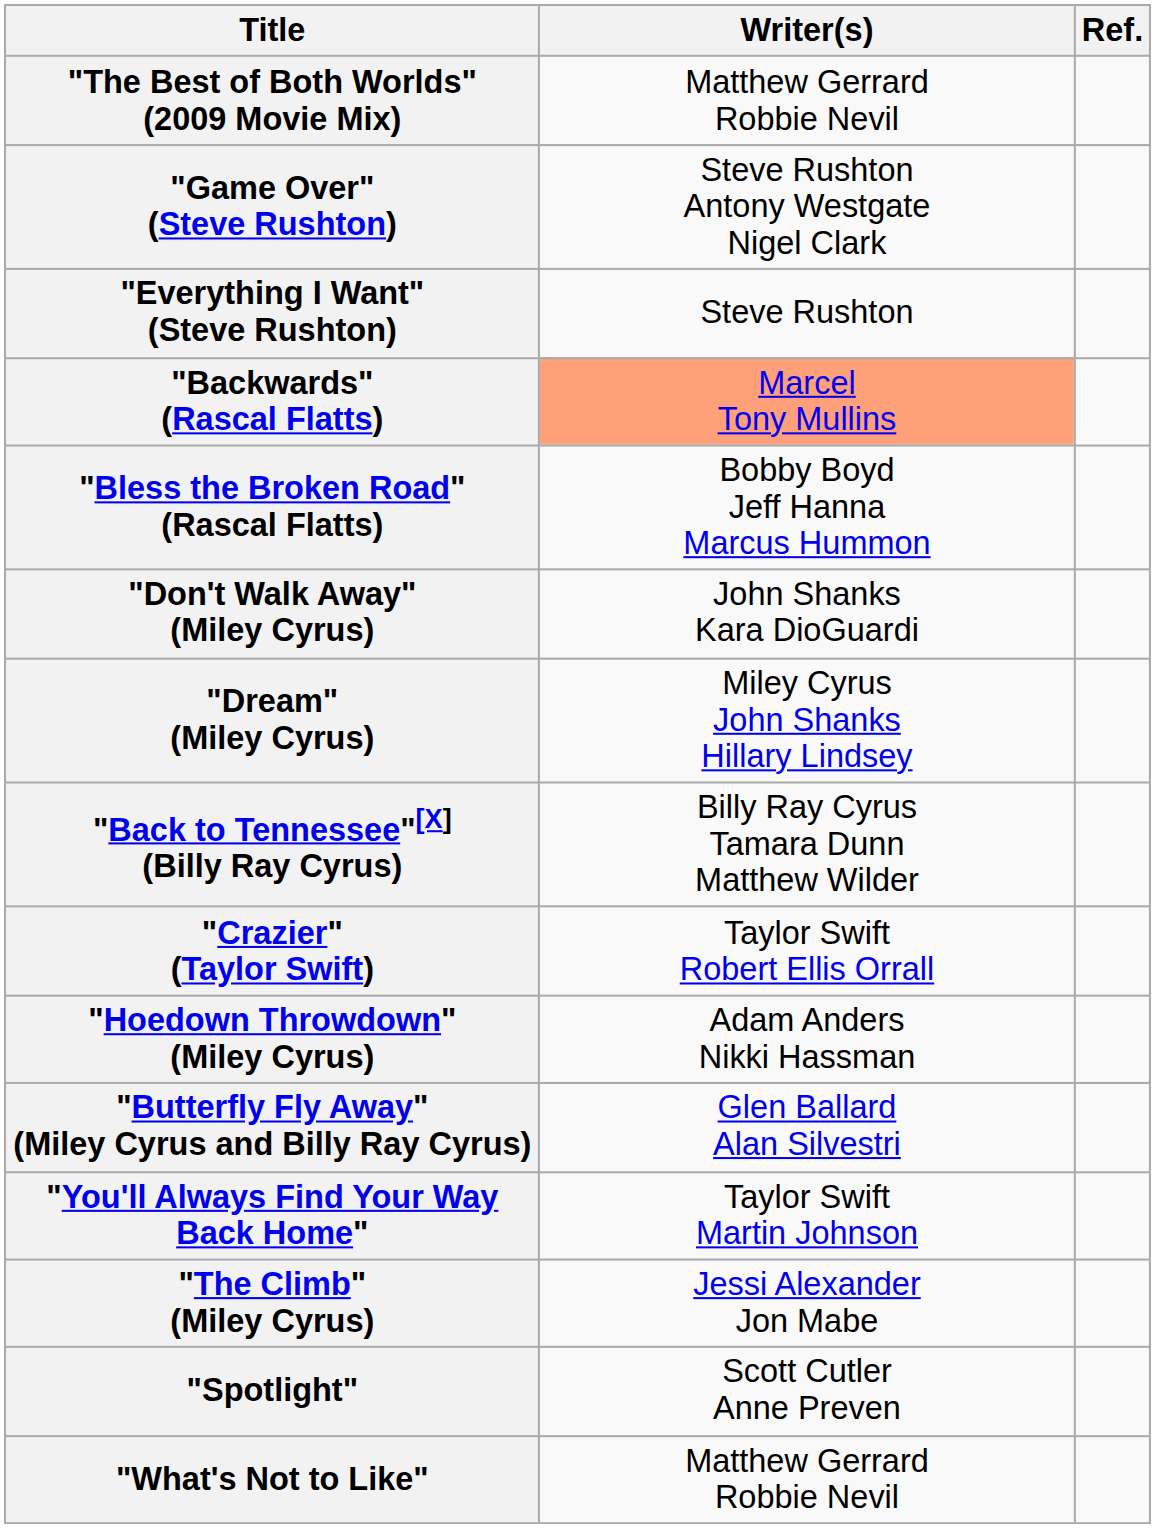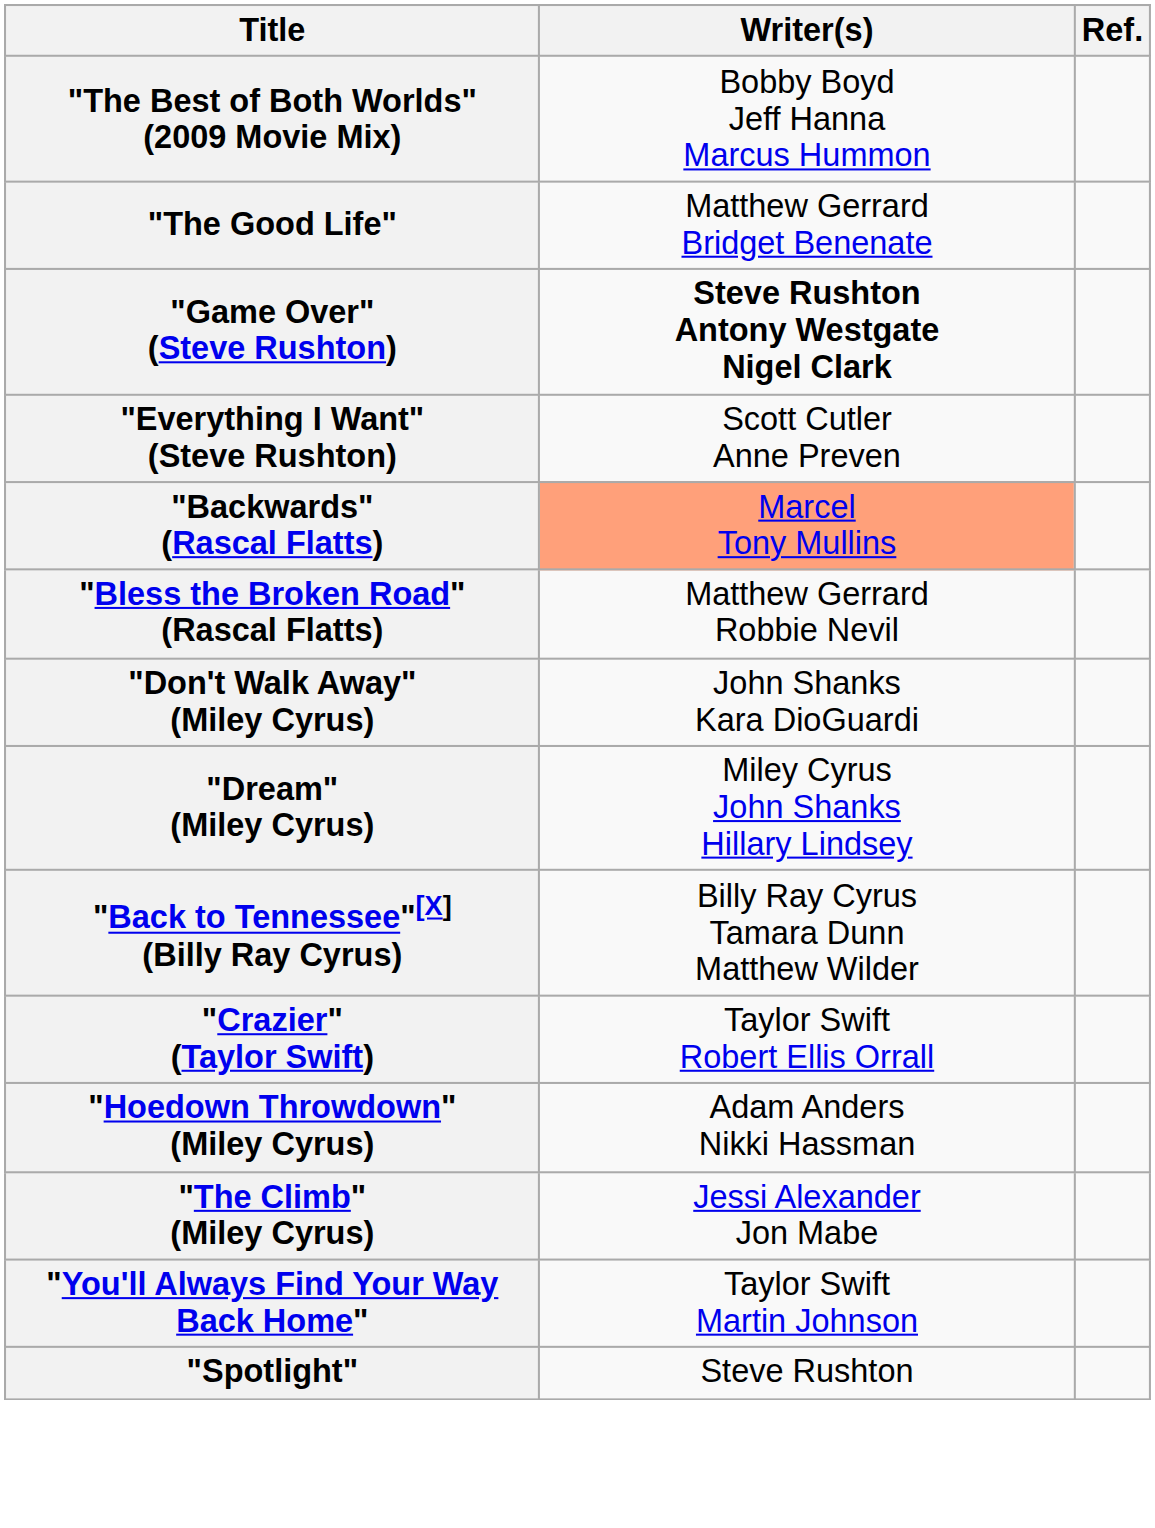 <table class="wikitable sortable plainrowheaders" style="text-align:center;">
 <tr>
 <th scope="col" style="width:16em;">Title</th>
 <th scope="col" style="width:16em;" class="unsortable">Writer(s)</th>
 <th scope="col" class="unsortable">Ref.</th>
 </tr>
 <tr>
 <th scope="row">"The Best of Both Worlds" <br> (2009 Movie Mix)</th>
-<td>Matthew Gerrard <br> Robbie Nevil</td>
+<td>Bobby Boyd <br> Jeff Hanna <br> <a href='#'>Marcus Hummon</a></td>
+<td></td>
+</tr>
+<tr>
+<th scope="row">"The Good Life"</th>
+<td>Matthew Gerrard <br> <a href='#'>Bridget Benenate</a></td>
 <td></td>
 </tr>
 <tr>
 <th scope="row">"Game Over" <br> <span>(<a href='#'>Steve Rushton</a>)</span></th>
-<td>Steve Rushton <br> Antony Westgate <br> Nigel Clark</td>
+<td><strong>Steve Rushton <br> Antony Westgate <br> Nigel Clark</strong></td>
 <td></td>
 </tr>
 <tr>
 <th scope="row">"Everything I Want" <br> <span>(Steve Rushton)</span></th>
-<td>Steve Rushton</td>
+<td>Scott Cutler <br> Anne Preven</td>
 <td></td>
 </tr>
 <tr>
 <th scope="row">"Backwards" <br> <span>(<a href='#'>Rascal Flatts</a>)</span></th>
 <td style="background: lightsalmon;"><a href='#'>Marcel</a> <br> <a href='#'>Tony Mullins</a></td>
 <td></td>
 </tr>
 <tr>
 <th scope="row">"<a href='#'>Bless the Broken Road</a>" <br> <span>(Rascal Flatts)</span></th>
-<td>Bobby Boyd <br> Jeff Hanna <br> <a href='#'>Marcus Hummon</a></td>
+<td>Matthew Gerrard <br> Robbie Nevil</td>
 <td></td>
 </tr>
 <tr>
 <th scope="row">"Don't Walk Away" <br> <span>(Miley Cyrus)</span></th>
 <td>John Shanks <br> Kara DioGuardi</td>
 <td></td>
 </tr>
 <tr>
 <th scope="row">"Dream" <br> <span>(Miley Cyrus)</span></th>
 <td>Miley Cyrus <br> <a href='#'>John Shanks</a> <br> <a href='#'>Hillary Lindsey</a></td>
 <td></td>
 </tr>
 <tr>
 <th scope="row">"<a href='#'>Back to Tennessee</a>"<sup><a href='#'>[X</a>]</sup> <br> <span>(Billy Ray Cyrus)</span></th>
 <td>Billy Ray Cyrus <br> Tamara Dunn <br> Matthew Wilder</td>
 <td></td>
 </tr>
 <tr>
 <th scope="row">"<a href='#'>Crazier</a>" <br> <span>(<a href='#'>Taylor Swift</a>)</span></th>
 <td>Taylor Swift <br> <a href='#'>Robert Ellis Orrall</a></td>
 <td></td>
 </tr>
 <tr>
 <th scope="row">"<a href='#'>Hoedown Throwdown</a>" <br> <span>(Miley Cyrus)</span></th>
 <td>Adam Anders <br> Nikki Hassman</td>
 <td></td>
 </tr>
 <tr>
-<th scope="row">"<a href='#'>Butterfly Fly Away</a>" <br> <span>(Miley Cyrus and Billy Ray Cyrus)</span></th>
-<td><a href='#'>Glen Ballard</a> <br><a href='#'>Alan Silvestri</a></td>
+<th scope="row">"<a href='#'>The Climb</a>" <br> <span>(Miley Cyrus)</span></th>
+<td><a href='#'>Jessi Alexander</a> <br> Jon Mabe</td>
 <td></td>
 </tr>
 <tr>
 <th scope="row">"<a href='#'>You'll Always Find Your Way <br> Back Home</a>"</th>
 <td>Taylor Swift <br> <a href='#'>Martin Johnson</a></td>
 <td></td>
 </tr>
 <tr>
-<th scope="row">"<a href='#'>The Climb</a>" <br> <span>(Miley Cyrus)</span></th>
-<td><a href='#'>Jessi Alexander</a> <br> Jon Mabe</td>
-<td></td>
-</tr>
-<tr>
 <th scope="row">"Spotlight"</th>
-<td>Scott Cutler <br> Anne Preven</td>
-<td></td>
-</tr>
-<tr>
-<th scope="row">"What's Not to Like"</th>
-<td>Matthew Gerrard <br> Robbie Nevil</td>
+<td>Steve Rushton</td>
 <td></td>
 </tr>
 <tr>
 </tr>
 </table>
